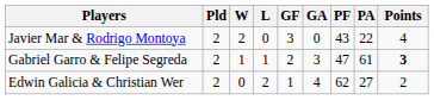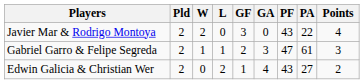 <table class=wikitable style="text-align:center">
 <tr>
 <th width=220>Players</th>
 <th width=20>Pld</th>
 <th width=20>W</th>
 <th width=20>L</th>
 <th width=20>GF</th>
 <th width=20>GA</th>
 <th width=20>PF</th>
 <th width=20>PA</th>
 <th width=50>Points</th>
 </tr>
 <tr>
 <td align=left> Javier Mar & <a href='#'>Rodrigo Montoya</a></td>
 <td>2</td>
 <td>2</td>
 <td>0</td>
 <td>3</td>
 <td>0</td>
 <td>43</td>
 <td>22</td>
 <td>4</td>
 </tr>
 <tr>
 <td align=left> Gabriel Garro & Felipe Segreda</td>
 <td>2</td>
 <td>1</td>
 <td>1</td>
 <td>2</td>
 <td>3</td>
 <td>47</td>
 <td>61</td>
-<td><strong>3</strong></td>
+<td>3</td>
 </tr>
 <tr>
 <td align=left> Edwin Galicia & Christian Wer</td>
 <td>2</td>
 <td>0</td>
 <td>2</td>
 <td>1</td>
 <td>4</td>
-<td>62</td>
+<td>43</td>
 <td>27</td>
 <td>2</td>
 </tr>
 </table>
